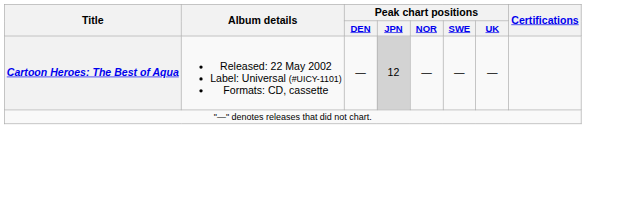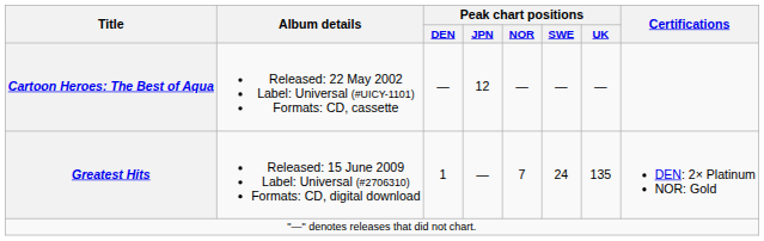 <table class="wikitable plainrowheaders" style="text-align:center;" border="1">
 <tr>
 <th scope="col" rowspan="2">Title</th>
 <th scope="col" rowspan="2">Album details</th>
 <th scope="col" colspan="5">Peak chart positions</th>
 <th scope="col" rowspan="2"><a href='#'>Certifications</a></th>
 </tr>
 <tr>
 <th scope="col" style="width:3em;font-size:90%;"><a href='#'>DEN</a><br></th>
 <th scope="col" style="width:3em;font-size:90%;"><a href='#'>JPN</a><br></th>
 <th scope="col" style="width:3em;font-size:90%;"><a href='#'>NOR</a><br></th>
 <th scope="col" style="width:3em;font-size:90%;"><a href='#'>SWE</a><br></th>
 <th scope="col" style="width:3em;font-size:90%;"><a href='#'>UK</a><br></th>
 </tr>
 <tr>
 <th scope="row"><em><a href='#'>Cartoon Heroes: The Best of Aqua</a></em></th>
 <td><br><ul><li>Released: 22 May 2002</li><li>Label: Universal <small>(#UICY-1101)</small></li><li>Formats: CD, cassette</li></ul></td>
 <td>—</td>
-<td style="background: lightgrey;">12</td>
+<td>12</td>
 <td>—</td>
 <td>—</td>
 <td>—</td>
 <td></td>
 </tr>
 <tr>
+<th scope="row"><em><a href='#'>Greatest Hits</a></em></th>
+<td><br><ul><li>Released: 15 June 2009</li><li>Label: Universal <small>(#2706310)</small></li><li>Formats: CD, digital download</li></ul></td>
+<td>1</td>
+<td>—</td>
+<td>7</td>
+<td>24</td>
+<td>135</td>
+<td align="left"><br><ul><li><a href='#'>DEN</a>: 2× Platinum</li><li>NOR: Gold</li></ul></td>
+</tr>
+<tr>
 <td colspan="8" style="font-size:85%">"—" denotes releases that did not chart.</td>
 </tr>
 </table>
